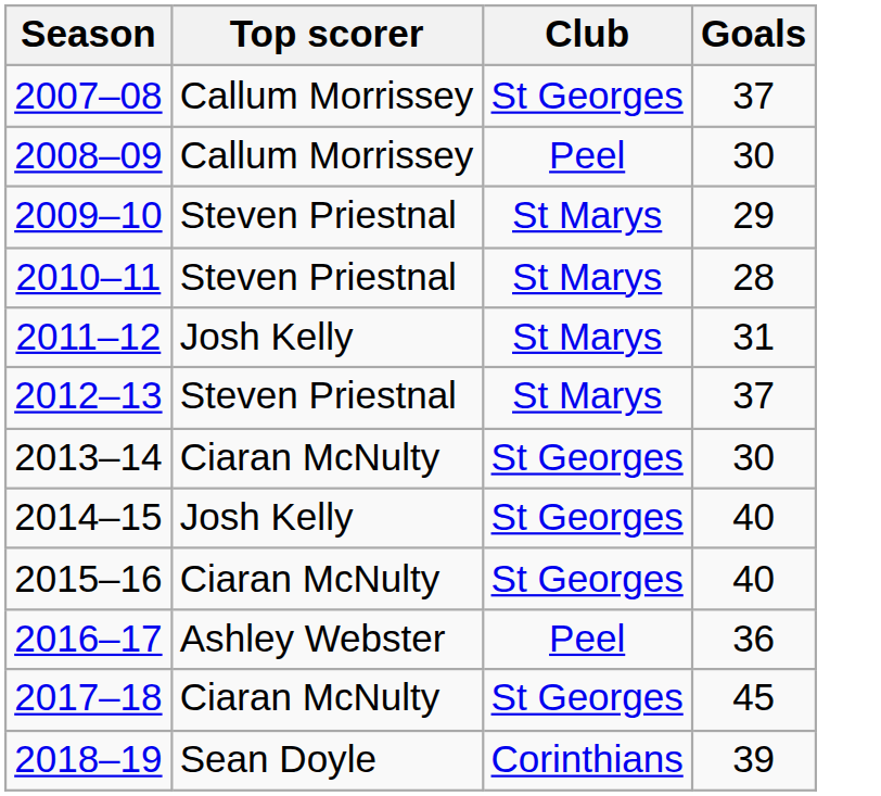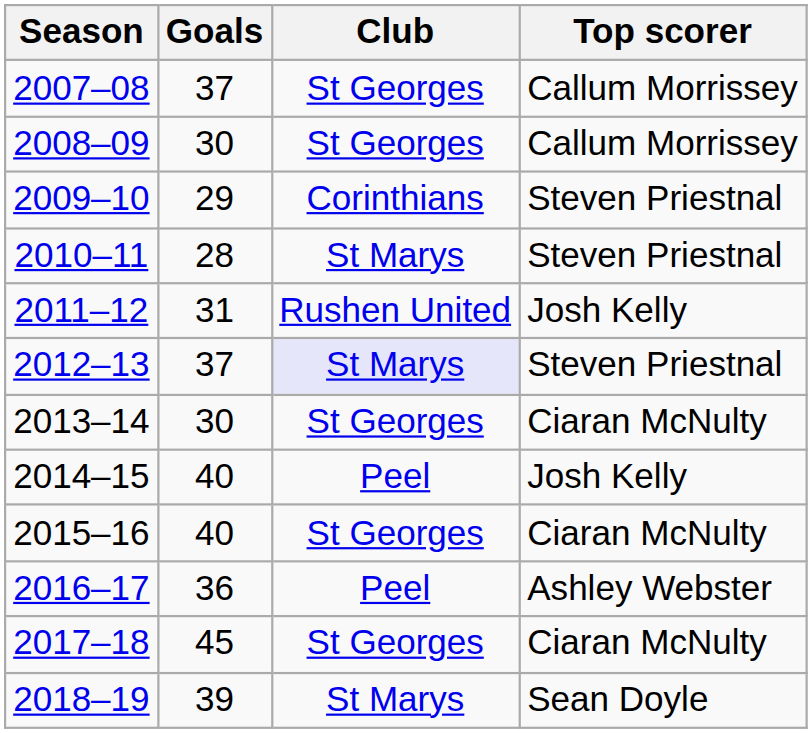 <table class="wikitable" style="text-align:center;">
 <tr>
 <th>Season</th>
+<th>Goals</th>
+<th>Club</th>
 <th>Top scorer</th>
-<th>Club</th>
-<th>Goals</th>
 </tr>
 <tr>
 <td><a href='#'>2007–08</a></td>
+<td>37</td>
+<td><a href='#'>St Georges</a></td>
 <td style="text-align:left;"> Callum Morrissey</td>
-<td><a href='#'>St Georges</a></td>
-<td>37</td>
 </tr>
 <tr>
 <td><a href='#'>2008–09</a></td>
+<td>30</td>
+<td><a href='#'>St Georges</a></td>
 <td style="text-align:left;"> Callum Morrissey</td>
-<td><a href='#'>Peel</a></td>
-<td>30</td>
 </tr>
 <tr>
 <td><a href='#'>2009–10</a></td>
+<td>29</td>
+<td><a href='#'>Corinthians</a></td>
 <td style="text-align:left;"> Steven Priestnal</td>
-<td><a href='#'>St Marys</a></td>
-<td>29</td>
 </tr>
 <tr>
 <td><a href='#'>2010–11</a></td>
+<td>28</td>
+<td><a href='#'>St Marys</a></td>
 <td style="text-align:left;"> Steven Priestnal</td>
-<td><a href='#'>St Marys</a></td>
-<td>28</td>
 </tr>
 <tr>
 <td><a href='#'>2011–12</a></td>
+<td>31</td>
+<td><a href='#'>Rushen United</a></td>
 <td style="text-align:left;"> Josh Kelly</td>
-<td><a href='#'>St Marys</a></td>
-<td>31</td>
 </tr>
 <tr>
 <td><a href='#'>2012–13</a></td>
+<td>37</td>
+<td style="background: lavender;"><a href='#'>St Marys</a></td>
 <td style="text-align:left;"> Steven Priestnal</td>
-<td><a href='#'>St Marys</a></td>
-<td>37</td>
 </tr>
 <tr>
 <td>2013–14</td>
+<td>30</td>
+<td><a href='#'>St Georges</a></td>
 <td style="text-align:left;"> Ciaran McNulty</td>
-<td><a href='#'>St Georges</a></td>
-<td>30</td>
 </tr>
 <tr>
 <td>2014–15</td>
+<td>40</td>
+<td><a href='#'>Peel</a></td>
 <td style="text-align:left;"> Josh Kelly</td>
-<td><a href='#'>St Georges</a></td>
-<td>40</td>
 </tr>
 <tr>
 <td>2015–16</td>
+<td>40</td>
+<td><a href='#'>St Georges</a></td>
 <td style="text-align:left;"> Ciaran McNulty</td>
-<td><a href='#'>St Georges</a></td>
-<td>40</td>
 </tr>
 <tr>
 <td><a href='#'>2016–17</a></td>
+<td>36</td>
+<td><a href='#'>Peel</a></td>
 <td style="text-align:left;"> Ashley Webster</td>
-<td><a href='#'>Peel</a></td>
-<td>36</td>
 </tr>
 <tr>
 <td><a href='#'>2017–18</a></td>
+<td>45</td>
+<td><a href='#'>St Georges</a></td>
 <td style="text-align:left;"> Ciaran McNulty</td>
-<td><a href='#'>St Georges</a></td>
-<td>45</td>
 </tr>
 <tr>
 <td><a href='#'>2018–19</a></td>
+<td>39</td>
+<td><a href='#'>St Marys</a></td>
 <td style="text-align:left;"> Sean Doyle</td>
-<td><a href='#'>Corinthians</a></td>
-<td>39</td>
 </tr>
 </table>
